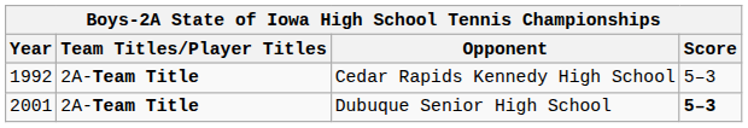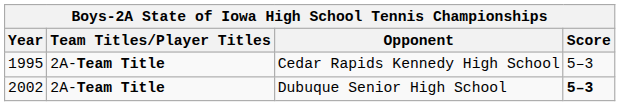 <table class="wikitable sortable">
 <tr>
 <th colspan="4">Boys-2A State of Iowa High School Tennis Championships</th>
 </tr>
 <tr>
 <th scope="col">Year</th>
 <th scope="col">Team Titles/Player Titles</th>
 <th scope="col">Opponent</th>
 <th scope="col">Score</th>
 </tr>
 <tr>
-<td align=center>1992</td>
+<td align=center>1995</td>
 <td>2A-<strong>Team Title</strong></td>
 <td>Cedar Rapids Kennedy High School</td>
 <td>5–3</td>
 </tr>
 <tr>
-<td align=center>2001</td>
+<td align=center>2002</td>
 <td>2A-<strong>Team Title</strong></td>
 <td>Dubuque Senior High School</td>
 <td><strong>5–3</strong></td>
 </tr>
 </table>
